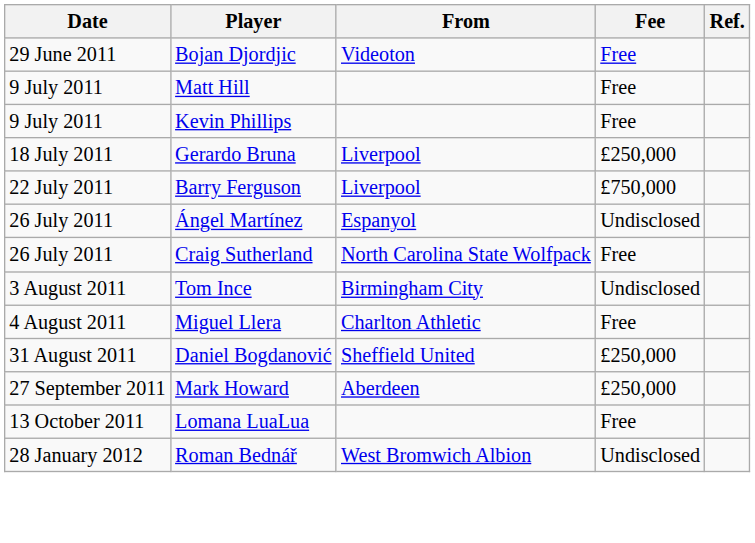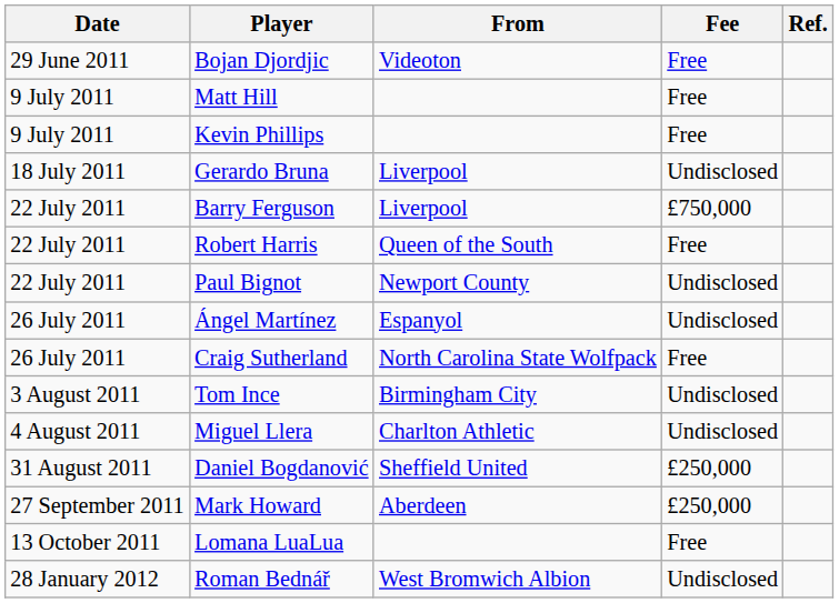 <table class="wikitable" style="text-align:center; font-size:95%; text-align:left">
 <tr>
 <th>Date</th>
 <th>Player</th>
 <th>From</th>
 <th>Fee</th>
 <th>Ref.</th>
 </tr>
 <tr>
 <td>29 June 2011</td>
 <td><a href='#'>Bojan Djordjic</a></td>
 <td><a href='#'>Videoton</a></td>
 <td><a href='#'>Free</a></td>
 <td></td>
 </tr>
 <tr>
 <td>9 July 2011</td>
 <td><a href='#'>Matt Hill</a></td>
 <td></td>
 <td>Free</td>
 <td></td>
 </tr>
 <tr>
 <td>9 July 2011</td>
 <td><a href='#'>Kevin Phillips</a></td>
 <td></td>
 <td>Free</td>
 <td></td>
 </tr>
 <tr>
 <td>18 July 2011</td>
 <td><a href='#'>Gerardo Bruna</a></td>
 <td><a href='#'>Liverpool</a></td>
-<td>£250,000</td>
+<td>Undisclosed</td>
 <td></td>
 </tr>
 <tr>
 <td>22 July 2011</td>
 <td><a href='#'>Barry Ferguson</a></td>
 <td><a href='#'>Liverpool</a></td>
 <td>£750,000</td>
+<td></td>
+</tr>
+<tr>
+<td>22 July 2011</td>
+<td><a href='#'>Robert Harris</a></td>
+<td><a href='#'>Queen of the South</a></td>
+<td>Free</td>
+<td></td>
+</tr>
+<tr>
+<td>22 July 2011</td>
+<td><a href='#'>Paul Bignot</a></td>
+<td><a href='#'>Newport County</a></td>
+<td>Undisclosed</td>
 <td></td>
 </tr>
 <tr>
 <td>26 July 2011</td>
 <td><a href='#'>Ángel Martínez</a></td>
 <td><a href='#'>Espanyol</a></td>
 <td>Undisclosed</td>
 <td></td>
 </tr>
 <tr>
 <td>26 July 2011</td>
 <td><a href='#'>Craig Sutherland</a></td>
 <td><a href='#'>North Carolina State Wolfpack</a></td>
 <td>Free</td>
 <td></td>
 </tr>
 <tr>
 <td>3 August 2011</td>
 <td><a href='#'>Tom Ince</a></td>
 <td><a href='#'>Birmingham City</a></td>
 <td>Undisclosed</td>
 <td></td>
 </tr>
 <tr>
 <td>4 August 2011</td>
 <td><a href='#'>Miguel Llera</a></td>
 <td><a href='#'>Charlton Athletic</a></td>
-<td>Free</td>
+<td>Undisclosed</td>
 <td></td>
 </tr>
 <tr>
 <td>31 August 2011</td>
 <td><a href='#'>Daniel Bogdanović</a></td>
 <td><a href='#'>Sheffield United</a></td>
 <td>£250,000</td>
 <td></td>
 </tr>
 <tr>
 <td>27 September 2011</td>
 <td><a href='#'>Mark Howard</a></td>
 <td><a href='#'>Aberdeen</a></td>
 <td>£250,000</td>
 <td></td>
 </tr>
 <tr>
 <td>13 October 2011</td>
 <td><a href='#'>Lomana LuaLua</a></td>
 <td></td>
 <td>Free</td>
 <td></td>
 </tr>
 <tr>
 <td>28 January 2012</td>
 <td><a href='#'>Roman Bednář</a></td>
 <td><a href='#'>West Bromwich Albion</a></td>
 <td>Undisclosed</td>
 <td></td>
 </tr>
 </table>
